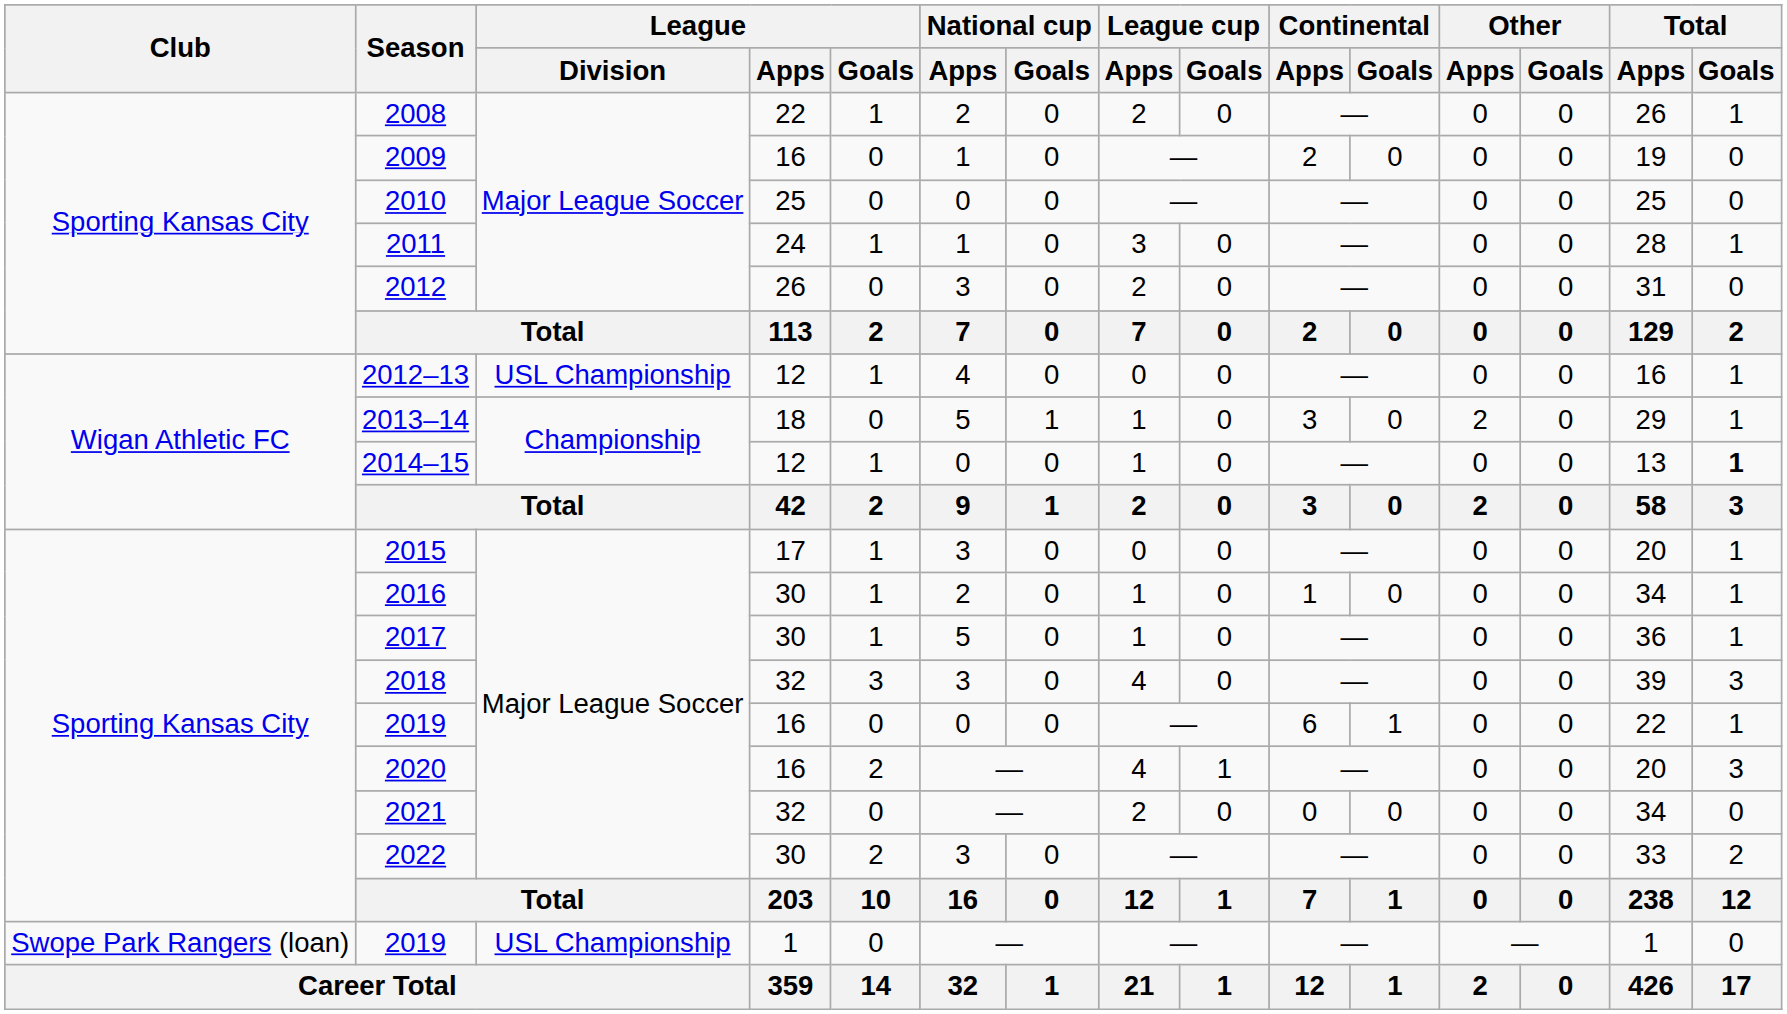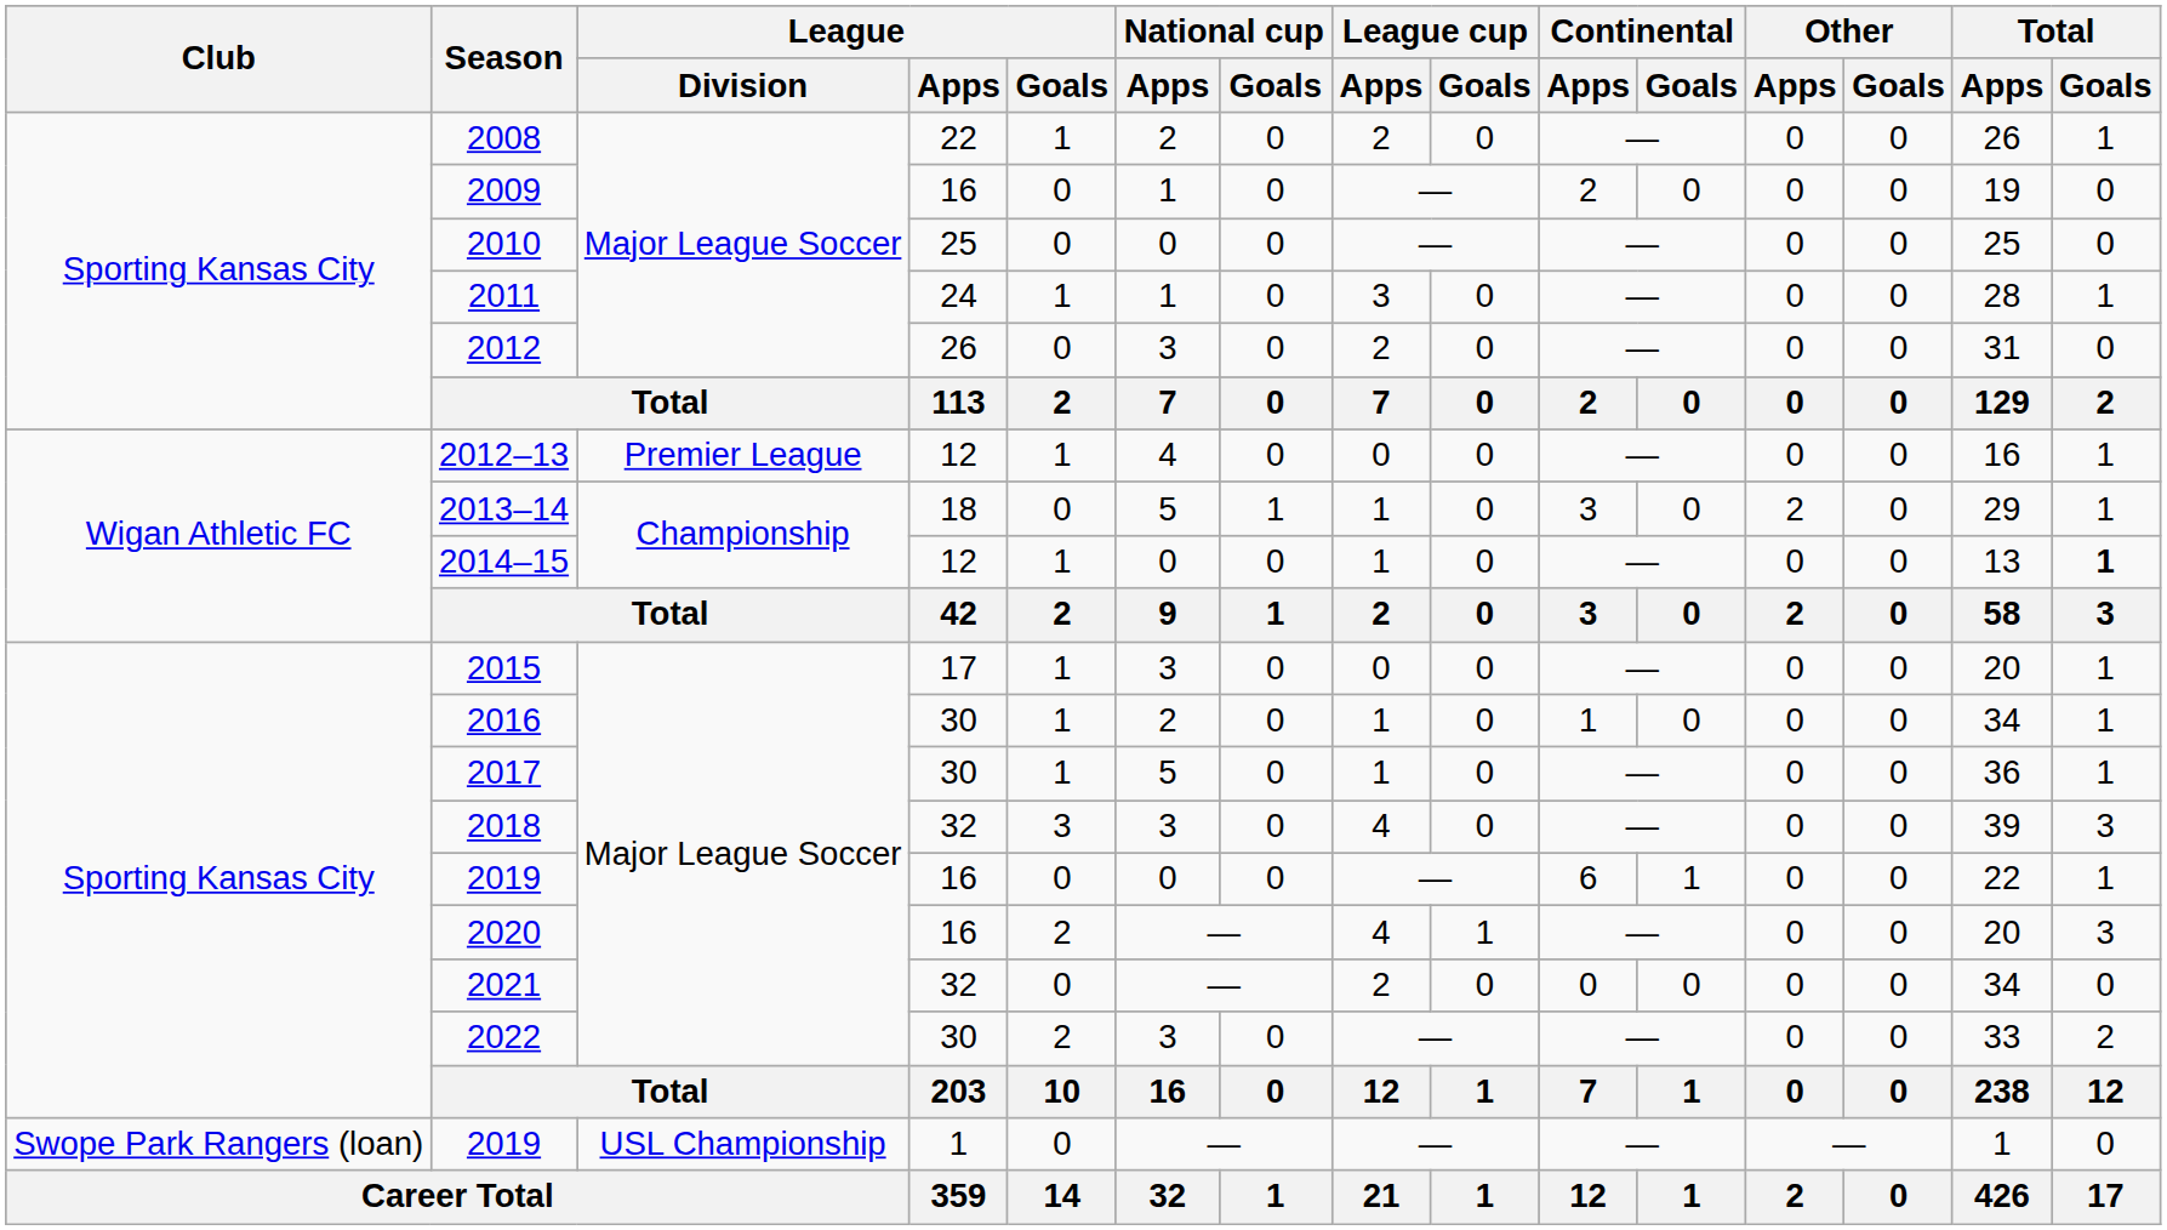 <table class="wikitable" style="text-align:center">
 <tr>
 <th rowspan="2">Club</th>
 <th rowspan="2">Season</th>
 <th colspan="3">League</th>
 <th colspan="2">National cup</th>
 <th colspan="2">League cup</th>
 <th colspan="2">Continental</th>
 <th colspan="2">Other</th>
 <th colspan="2">Total</th>
 </tr>
 <tr>
 <th>Division</th>
 <th>Apps</th>
 <th>Goals</th>
 <th>Apps</th>
 <th>Goals</th>
 <th>Apps</th>
 <th>Goals</th>
 <th>Apps</th>
 <th>Goals</th>
 <th>Apps</th>
 <th>Goals</th>
 <th>Apps</th>
 <th>Goals</th>
 </tr>
 <tr>
 <td rowspan="6"><a href='#'>Sporting Kansas City</a></td>
 <td><a href='#'>2008</a></td>
 <td rowspan="5"><a href='#'>Major League Soccer</a></td>
 <td>22</td>
 <td>1</td>
 <td>2</td>
 <td>0</td>
 <td>2</td>
 <td>0</td>
 <td colspan="2">—</td>
 <td>0</td>
 <td>0</td>
 <td>26</td>
 <td>1</td>
 </tr>
 <tr>
 <td><a href='#'>2009</a></td>
 <td>16</td>
 <td>0</td>
 <td>1</td>
 <td>0</td>
 <td colspan="2">—</td>
 <td>2</td>
 <td>0</td>
 <td>0</td>
 <td>0</td>
 <td>19</td>
 <td>0</td>
 </tr>
 <tr>
 <td><a href='#'>2010</a></td>
 <td>25</td>
 <td>0</td>
 <td>0</td>
 <td>0</td>
 <td colspan="2">—</td>
 <td colspan="2">—</td>
 <td>0</td>
 <td>0</td>
 <td>25</td>
 <td>0</td>
 </tr>
 <tr>
 <td><a href='#'>2011</a></td>
 <td>24</td>
 <td>1</td>
 <td>1</td>
 <td>0</td>
 <td>3</td>
 <td>0</td>
 <td colspan="2">—</td>
 <td>0</td>
 <td>0</td>
 <td>28</td>
 <td>1</td>
 </tr>
 <tr>
 <td><a href='#'>2012</a></td>
 <td>26</td>
 <td>0</td>
 <td>3</td>
 <td>0</td>
 <td>2</td>
 <td>0</td>
 <td colspan="2">—</td>
 <td>0</td>
 <td>0</td>
 <td>31</td>
 <td>0</td>
 </tr>
 <tr>
 <th colspan="2">Total</th>
 <th>113</th>
 <th>2</th>
 <th>7</th>
 <th>0</th>
 <th>7</th>
 <th>0</th>
 <th>2</th>
 <th>0</th>
 <th>0</th>
 <th>0</th>
 <th>129</th>
 <th>2</th>
 </tr>
 <tr>
 <td rowspan="4"><a href='#'>Wigan Athletic FC</a></td>
 <td><a href='#'>2012–13</a></td>
-<td><a href='#'>USL Championship</a></td>
+<td><a href='#'>Premier League</a></td>
 <td>12</td>
 <td>1</td>
 <td>4</td>
 <td>0</td>
 <td>0</td>
 <td>0</td>
 <td colspan="2">—</td>
 <td>0</td>
 <td>0</td>
 <td>16</td>
 <td>1</td>
 </tr>
 <tr>
 <td><a href='#'>2013–14</a></td>
 <td rowspan="2"><a href='#'>Championship</a></td>
 <td>18</td>
 <td>0</td>
 <td>5</td>
 <td>1</td>
 <td>1</td>
 <td>0</td>
 <td>3</td>
 <td>0</td>
 <td>2</td>
 <td>0</td>
 <td>29</td>
 <td>1</td>
 </tr>
 <tr>
 <td><a href='#'>2014–15</a></td>
 <td>12</td>
 <td>1</td>
 <td>0</td>
 <td>0</td>
 <td>1</td>
 <td>0</td>
 <td colspan="2">—</td>
 <td>0</td>
 <td>0</td>
 <td>13</td>
 <td><strong>1</strong></td>
 </tr>
 <tr>
 <th colspan="2">Total</th>
 <th>42</th>
 <th>2</th>
 <th>9</th>
 <th>1</th>
 <th>2</th>
 <th>0</th>
 <th>3</th>
 <th>0</th>
 <th>2</th>
 <th>0</th>
 <th>58</th>
 <th>3</th>
 </tr>
 <tr>
 <td rowspan="9"><a href='#'>Sporting Kansas City</a></td>
 <td><a href='#'>2015</a></td>
 <td rowspan="8">Major League Soccer</td>
 <td>17</td>
 <td>1</td>
 <td>3</td>
 <td>0</td>
 <td>0</td>
 <td>0</td>
 <td colspan="2">—</td>
 <td>0</td>
 <td>0</td>
 <td>20</td>
 <td>1</td>
 </tr>
 <tr>
 <td><a href='#'>2016</a></td>
 <td>30</td>
 <td>1</td>
 <td>2</td>
 <td>0</td>
 <td>1</td>
 <td>0</td>
 <td>1</td>
 <td>0</td>
 <td>0</td>
 <td>0</td>
 <td>34</td>
 <td>1</td>
 </tr>
 <tr>
 <td><a href='#'>2017</a></td>
 <td>30</td>
 <td>1</td>
 <td>5</td>
 <td>0</td>
 <td>1</td>
 <td>0</td>
 <td colspan="2">—</td>
 <td>0</td>
 <td>0</td>
 <td>36</td>
 <td>1</td>
 </tr>
 <tr>
 <td><a href='#'>2018</a></td>
 <td>32</td>
 <td>3</td>
 <td>3</td>
 <td>0</td>
 <td>4</td>
 <td>0</td>
 <td colspan="2">—</td>
 <td>0</td>
 <td>0</td>
 <td>39</td>
 <td>3</td>
 </tr>
 <tr>
 <td><a href='#'>2019</a></td>
 <td>16</td>
 <td>0</td>
 <td>0</td>
 <td>0</td>
 <td colspan="2">—</td>
 <td>6</td>
 <td>1</td>
 <td>0</td>
 <td>0</td>
 <td>22</td>
 <td>1</td>
 </tr>
 <tr>
 <td><a href='#'>2020</a></td>
 <td>16</td>
 <td>2</td>
 <td colspan="2">—</td>
 <td>4</td>
 <td>1</td>
 <td colspan="2">—</td>
 <td>0</td>
 <td>0</td>
 <td>20</td>
 <td>3</td>
 </tr>
 <tr>
 <td><a href='#'>2021</a></td>
 <td>32</td>
 <td>0</td>
 <td colspan="2">—</td>
 <td>2</td>
 <td>0</td>
 <td>0</td>
 <td>0</td>
 <td>0</td>
 <td>0</td>
 <td>34</td>
 <td>0</td>
 </tr>
 <tr>
 <td><a href='#'>2022</a></td>
 <td>30</td>
 <td>2</td>
 <td>3</td>
 <td>0</td>
 <td colspan="2">—</td>
 <td colspan="2">—</td>
 <td>0</td>
 <td>0</td>
 <td>33</td>
 <td>2</td>
 </tr>
 <tr>
 <th colspan="2">Total</th>
 <th>203</th>
 <th>10</th>
 <th>16</th>
 <th>0</th>
 <th>12</th>
 <th>1</th>
 <th>7</th>
 <th>1</th>
 <th>0</th>
 <th>0</th>
 <th>238</th>
 <th>12</th>
 </tr>
 <tr>
 <td><a href='#'>Swope Park Rangers</a> (loan)</td>
 <td><a href='#'>2019</a></td>
 <td><a href='#'>USL Championship</a></td>
 <td>1</td>
 <td>0</td>
 <td colspan="2">—</td>
 <td colspan="2">—</td>
 <td colspan="2">—</td>
 <td colspan="2">—</td>
 <td>1</td>
 <td>0</td>
 </tr>
 <tr>
 <th colspan="3">Career Total</th>
 <th>359</th>
 <th>14</th>
 <th>32</th>
 <th>1</th>
 <th>21</th>
 <th>1</th>
 <th>12</th>
 <th>1</th>
 <th>2</th>
 <th>0</th>
 <th>426</th>
 <th>17</th>
 </tr>
 </table>
